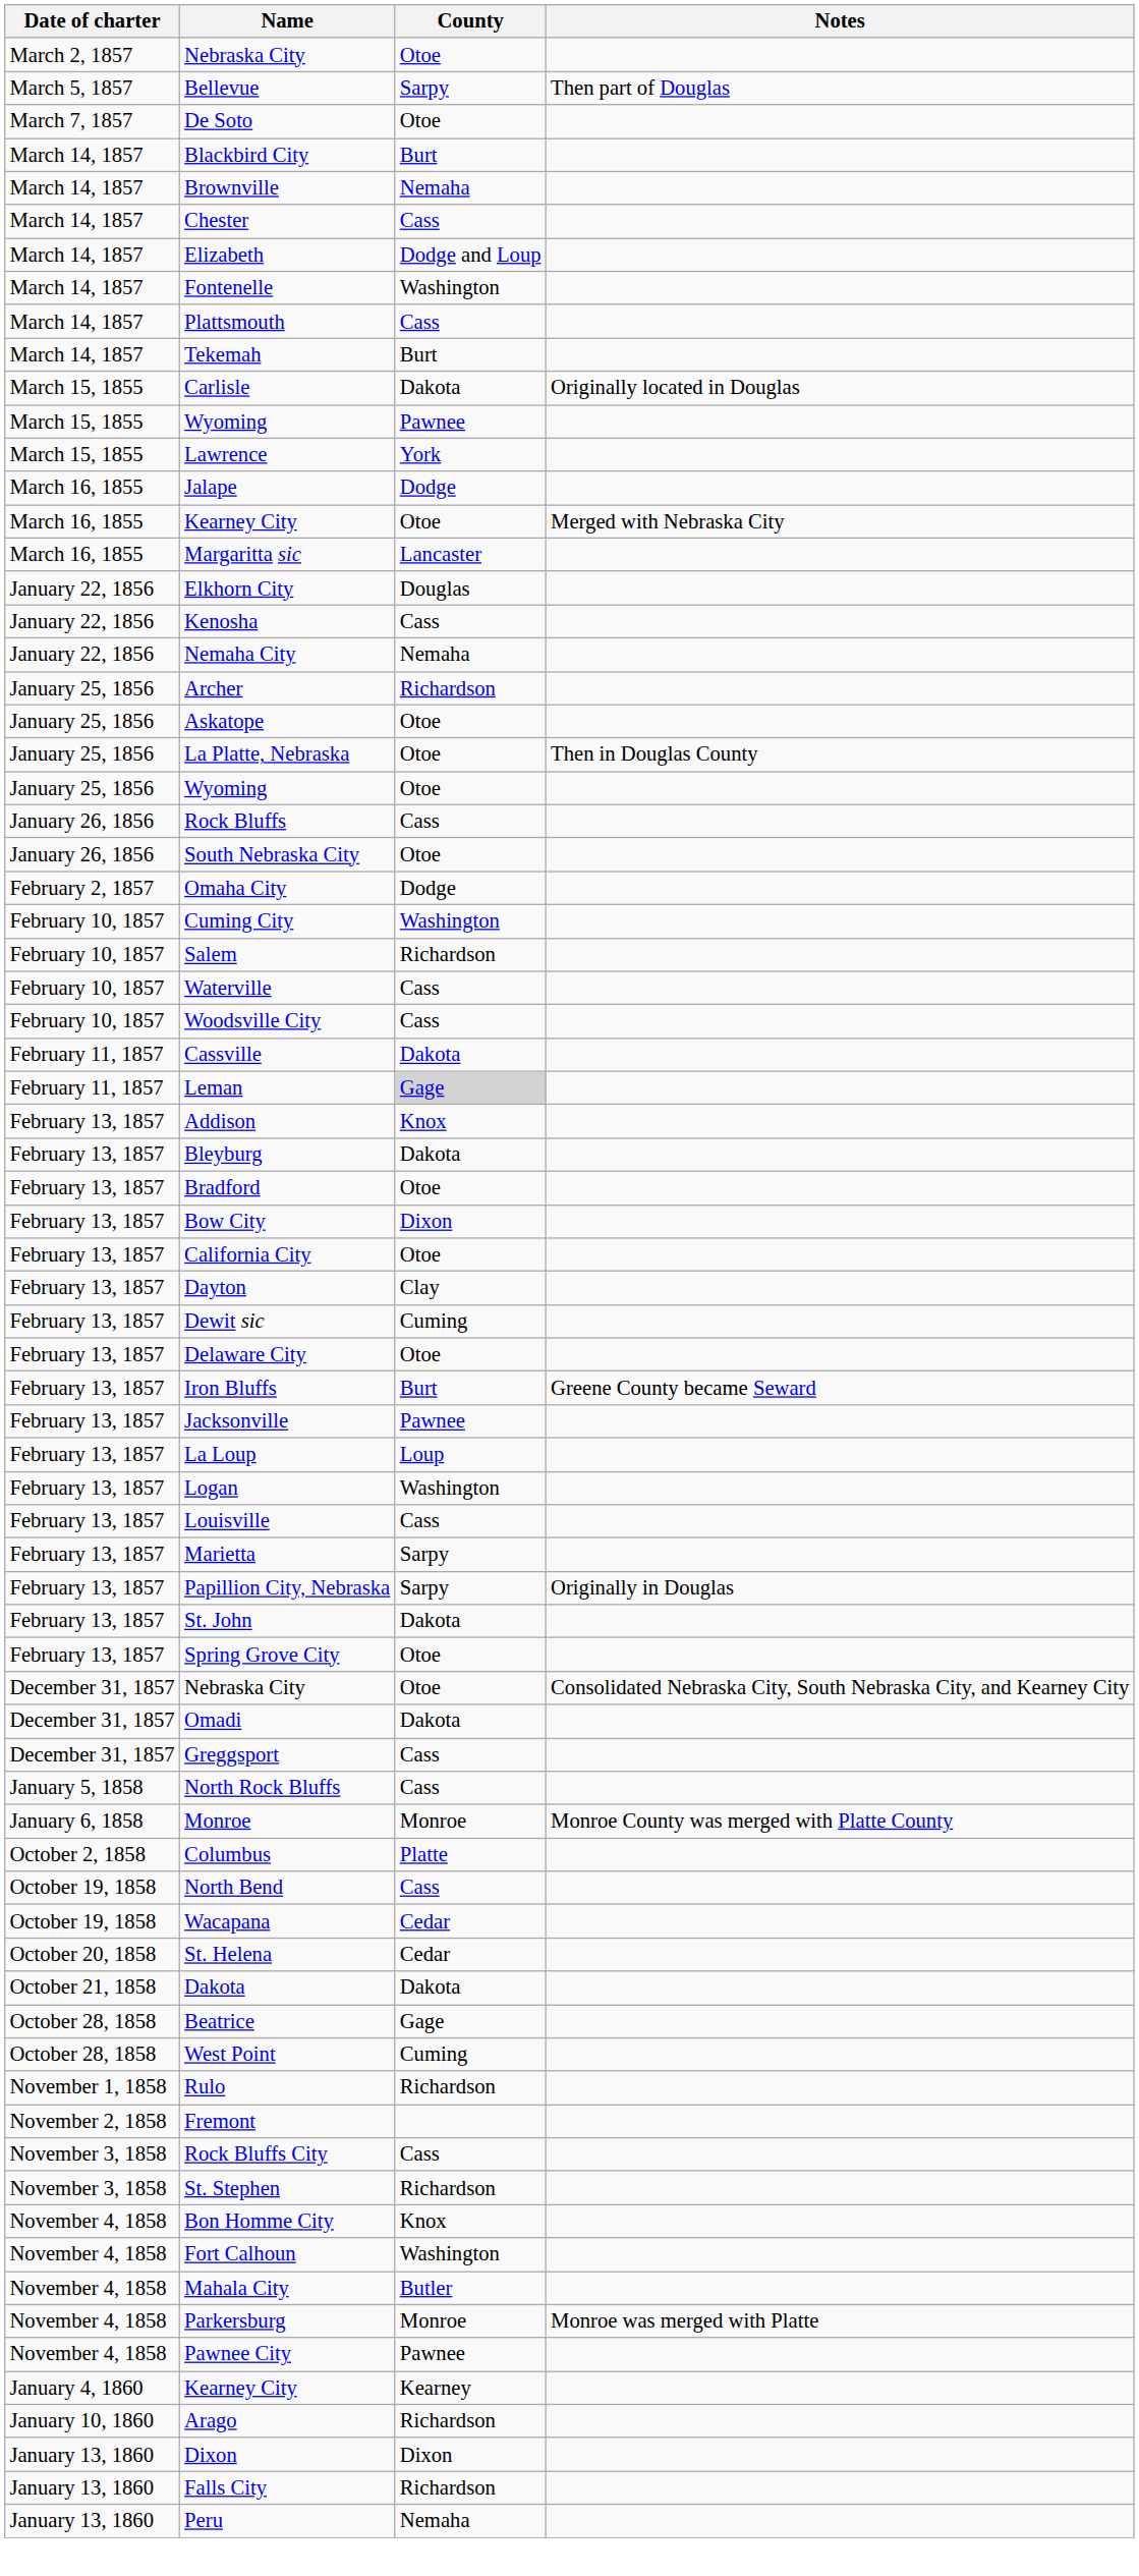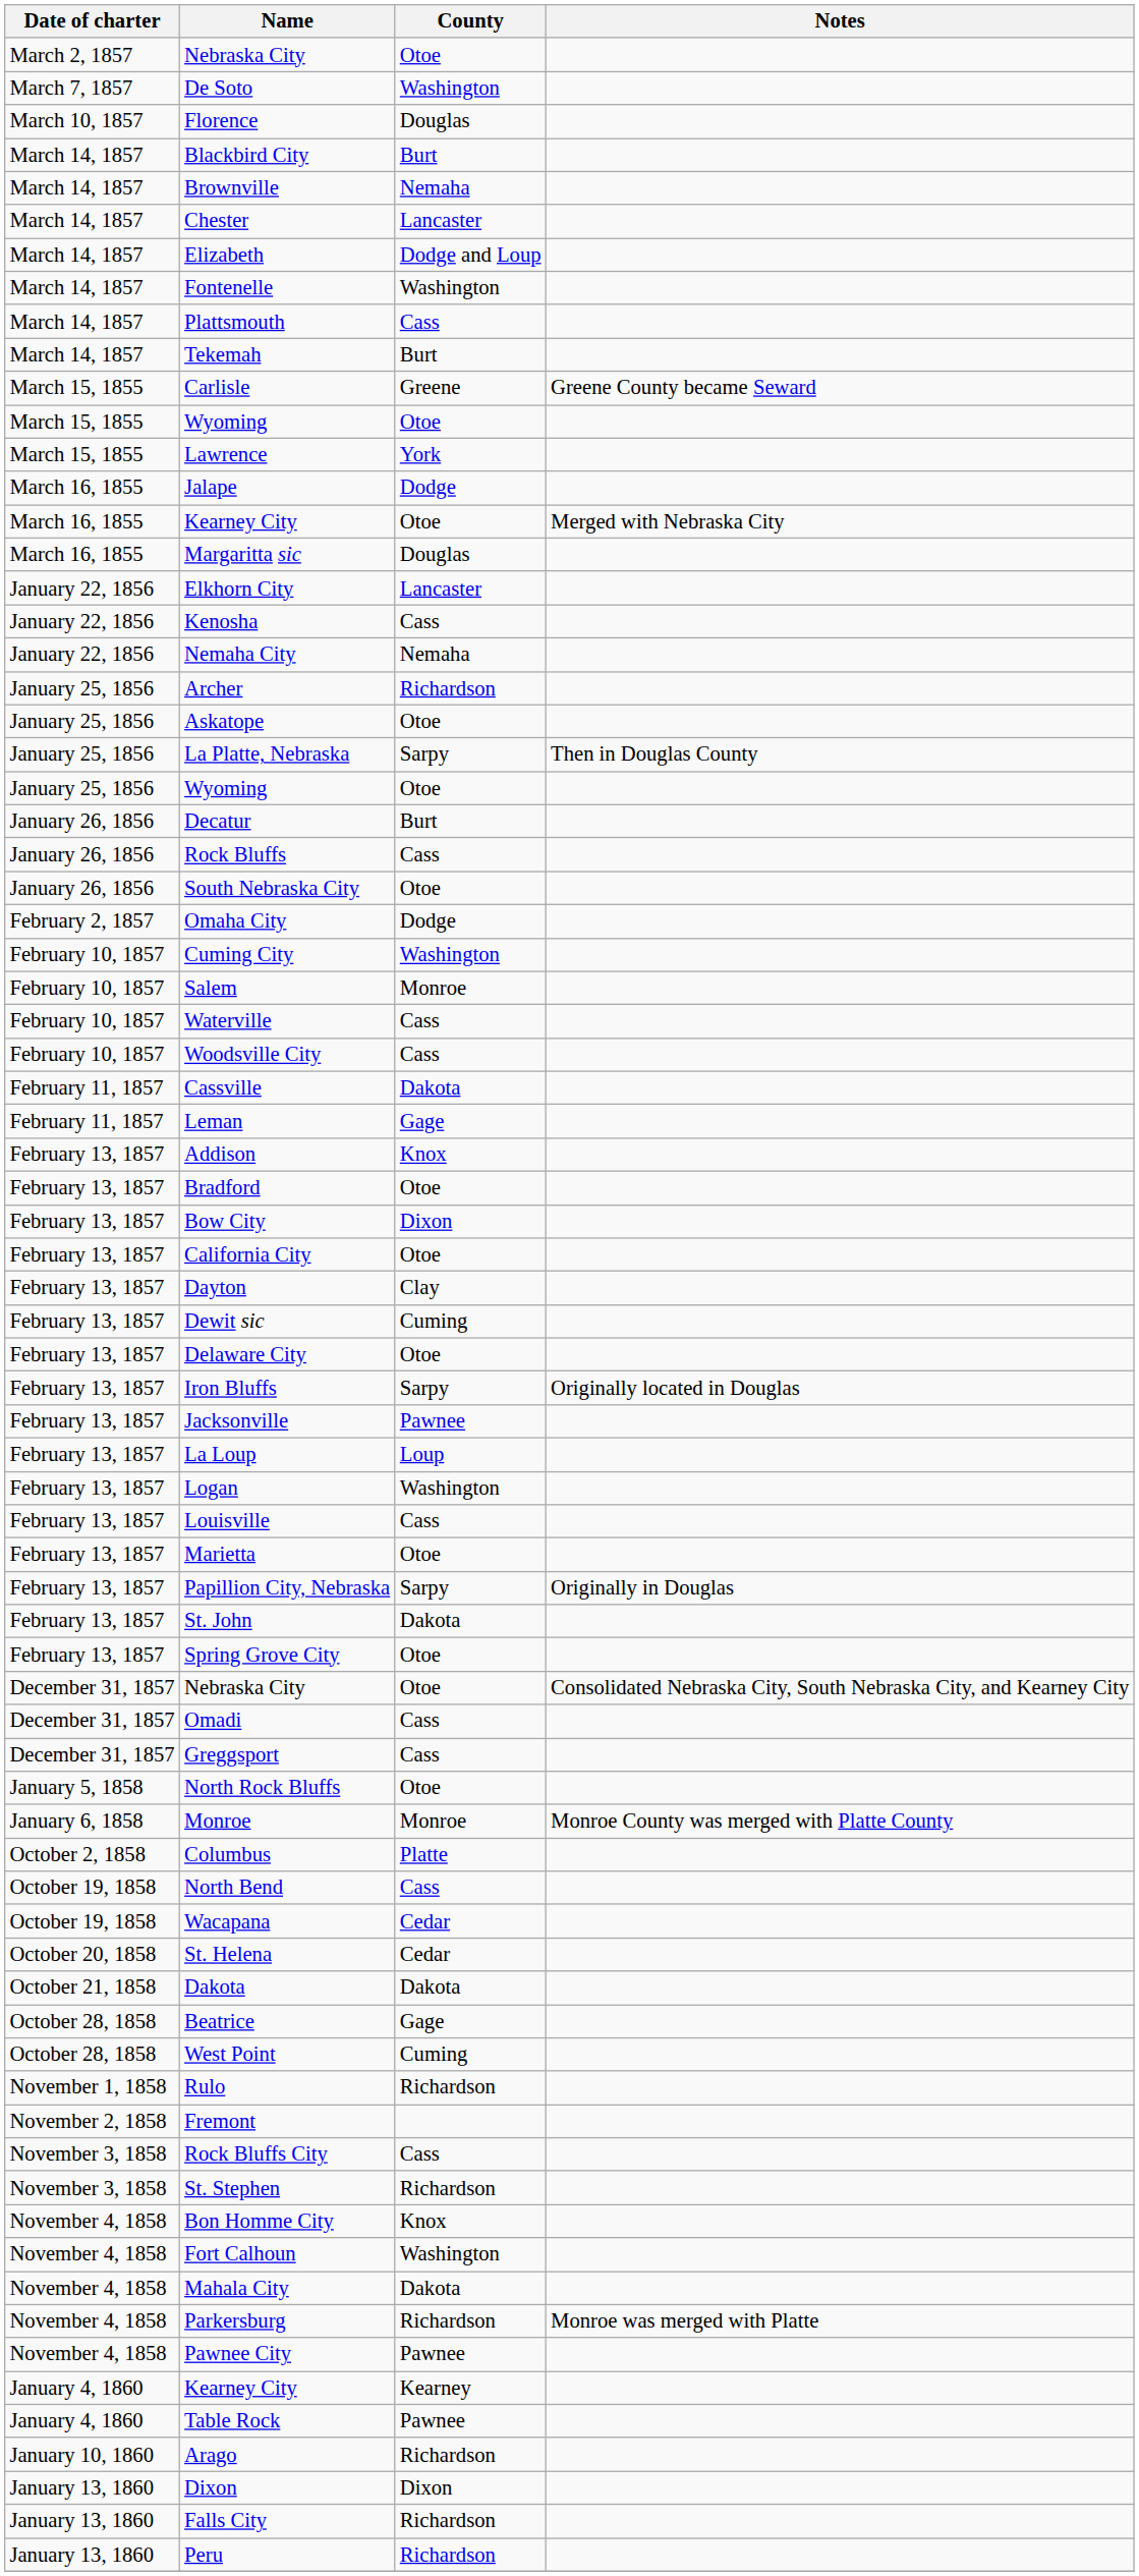 <table class="wikitable sortable">
 <tr>
 <th class="unsortable">Date of charter</th>
 <th>Name</th>
 <th>County</th>
 <th class="unsortable">Notes</th>
 </tr>
 <tr>
 <td>March 2, 1857</td>
 <td><a href='#'>Nebraska City</a></td>
 <td><a href='#'>Otoe</a></td>
 <td></td>
 </tr>
 <tr>
-<td>March 5, 1857</td>
-<td><a href='#'>Bellevue</a></td>
-<td><a href='#'>Sarpy</a></td>
-<td>Then part of <a href='#'>Douglas</a></td>
+<td>March 7, 1857</td>
+<td><a href='#'>De Soto</a></td>
+<td><a href='#'>Washington</a></td>
+<td></td>
 </tr>
 <tr>
-<td>March 7, 1857</td>
-<td><a href='#'>De Soto</a></td>
-<td>Otoe</td>
+<td>March 10, 1857</td>
+<td><a href='#'>Florence</a></td>
+<td>Douglas</td>
 <td></td>
 </tr>
 <tr>
 <td>March 14, 1857</td>
 <td><a href='#'>Blackbird City</a></td>
 <td><a href='#'>Burt</a></td>
 <td></td>
 </tr>
 <tr>
 <td>March 14, 1857</td>
 <td><a href='#'>Brownville</a></td>
 <td><a href='#'>Nemaha</a></td>
 <td></td>
 </tr>
 <tr>
 <td>March 14, 1857</td>
 <td><a href='#'>Chester</a></td>
-<td><a href='#'>Cass</a></td>
+<td><a href='#'>Lancaster</a></td>
 <td></td>
 </tr>
 <tr>
 <td>March 14, 1857</td>
 <td><a href='#'>Elizabeth</a></td>
 <td><a href='#'>Dodge</a> and <a href='#'>Loup</a></td>
 <td></td>
 </tr>
 <tr>
 <td>March 14, 1857</td>
 <td><a href='#'>Fontenelle</a></td>
 <td>Washington</td>
 <td></td>
 </tr>
 <tr>
 <td>March 14, 1857</td>
 <td><a href='#'>Plattsmouth</a></td>
 <td><a href='#'>Cass</a></td>
 <td></td>
 </tr>
 <tr>
 <td>March 14, 1857</td>
 <td><a href='#'>Tekemah</a></td>
 <td>Burt</td>
 <td></td>
 </tr>
 <tr>
 <td>March 15, 1855</td>
 <td><a href='#'>Carlisle</a></td>
-<td>Dakota</td>
-<td>Originally located in Douglas</td>
+<td>Greene</td>
+<td>Greene County became <a href='#'>Seward</a></td>
 </tr>
 <tr>
 <td>March 15, 1855</td>
 <td><a href='#'>Wyoming</a></td>
-<td><a href='#'>Pawnee</a></td>
+<td><a href='#'>Otoe</a></td>
 <td></td>
 </tr>
 <tr>
 <td>March 15, 1855</td>
 <td><a href='#'>Lawrence</a></td>
 <td><a href='#'>York</a></td>
 <td></td>
 </tr>
 <tr>
 <td>March 16, 1855</td>
 <td><a href='#'>Jalape</a></td>
 <td><a href='#'>Dodge</a></td>
 <td></td>
 </tr>
 <tr>
 <td>March 16, 1855</td>
 <td><a href='#'>Kearney City</a></td>
 <td>Otoe</td>
 <td>Merged with Nebraska City</td>
 </tr>
 <tr>
 <td>March 16, 1855</td>
 <td><a href='#'>Margaritta</a> <em><a href='#'>sic</a></em></td>
-<td><a href='#'>Lancaster</a></td>
+<td>Douglas</td>
 <td></td>
 </tr>
 <tr>
 <td>January 22, 1856</td>
 <td><a href='#'>Elkhorn City</a></td>
-<td>Douglas</td>
+<td><a href='#'>Lancaster</a></td>
 <td></td>
 </tr>
 <tr>
 <td>January 22, 1856</td>
 <td><a href='#'>Kenosha</a></td>
 <td>Cass</td>
 <td></td>
 </tr>
 <tr>
 <td>January 22, 1856</td>
 <td><a href='#'>Nemaha City</a></td>
 <td>Nemaha</td>
 <td></td>
 </tr>
 <tr>
 <td>January 25, 1856</td>
 <td><a href='#'>Archer</a></td>
 <td><a href='#'>Richardson</a></td>
 <td></td>
 </tr>
 <tr>
 <td>January 25, 1856</td>
 <td><a href='#'>Askatope</a></td>
 <td>Otoe</td>
 <td></td>
 </tr>
 <tr>
 <td>January 25, 1856</td>
 <td><a href='#'>La Platte, Nebraska</a></td>
-<td>Otoe</td>
+<td>Sarpy</td>
 <td>Then in Douglas County</td>
 </tr>
 <tr>
 <td>January 25, 1856</td>
 <td><a href='#'>Wyoming</a></td>
 <td>Otoe</td>
+<td></td>
+</tr>
+<tr>
+<td>January 26, 1856</td>
+<td><a href='#'>Decatur</a></td>
+<td>Burt</td>
 <td></td>
 </tr>
 <tr>
 <td>January 26, 1856</td>
 <td><a href='#'>Rock Bluffs</a></td>
 <td>Cass</td>
 <td></td>
 </tr>
 <tr>
 <td>January 26, 1856</td>
 <td><a href='#'>South Nebraska City</a></td>
 <td>Otoe</td>
 <td></td>
 </tr>
 <tr>
 <td>February 2, 1857</td>
 <td><a href='#'>Omaha City</a></td>
 <td>Dodge</td>
 <td></td>
 </tr>
 <tr>
 <td>February 10, 1857</td>
 <td><a href='#'>Cuming City</a></td>
 <td><a href='#'>Washington</a></td>
 <td></td>
 </tr>
 <tr>
 <td>February 10, 1857</td>
 <td><a href='#'>Salem</a></td>
-<td>Richardson</td>
+<td>Monroe</td>
 <td></td>
 </tr>
 <tr>
 <td>February 10, 1857</td>
 <td><a href='#'>Waterville</a></td>
 <td>Cass</td>
 <td></td>
 </tr>
 <tr>
 <td>February 10, 1857</td>
 <td><a href='#'>Woodsville City</a></td>
 <td>Cass</td>
 <td></td>
 </tr>
 <tr>
 <td>February 11, 1857</td>
 <td><a href='#'>Cassville</a></td>
 <td><a href='#'>Dakota</a></td>
 <td></td>
 </tr>
 <tr>
 <td>February 11, 1857</td>
 <td><a href='#'>Leman</a></td>
-<td style="background: lightgrey;"><a href='#'>Gage</a></td>
+<td><a href='#'>Gage</a></td>
 <td></td>
 </tr>
 <tr>
 <td>February 13, 1857</td>
 <td><a href='#'>Addison</a></td>
 <td><a href='#'>Knox</a></td>
-<td></td>
-</tr>
-<tr>
-<td>February 13, 1857</td>
-<td><a href='#'>Bleyburg</a></td>
-<td>Dakota</td>
 <td></td>
 </tr>
 <tr>
 <td>February 13, 1857</td>
 <td><a href='#'>Bradford</a></td>
 <td>Otoe</td>
 <td></td>
 </tr>
 <tr>
 <td>February 13, 1857</td>
 <td><a href='#'>Bow City</a></td>
 <td><a href='#'>Dixon</a></td>
 <td></td>
 </tr>
 <tr>
 <td>February 13, 1857</td>
 <td><a href='#'>California City</a></td>
 <td>Otoe</td>
 <td></td>
 </tr>
 <tr>
 <td>February 13, 1857</td>
 <td><a href='#'>Dayton</a></td>
 <td>Clay</td>
 <td></td>
 </tr>
 <tr>
 <td>February 13, 1857</td>
 <td><a href='#'>Dewit</a> <em>sic</em></td>
 <td>Cuming</td>
 <td></td>
 </tr>
 <tr>
 <td>February 13, 1857</td>
 <td><a href='#'>Delaware City</a></td>
 <td>Otoe</td>
 <td></td>
 </tr>
 <tr>
 <td>February 13, 1857</td>
 <td><a href='#'>Iron Bluffs</a></td>
-<td><a href='#'>Burt</a></td>
-<td>Greene County became <a href='#'>Seward</a></td>
+<td>Sarpy</td>
+<td>Originally located in Douglas</td>
 </tr>
 <tr>
 <td>February 13, 1857</td>
 <td><a href='#'>Jacksonville</a></td>
 <td><a href='#'>Pawnee</a></td>
 <td></td>
 </tr>
 <tr>
 <td>February 13, 1857</td>
 <td><a href='#'>La Loup</a></td>
 <td><a href='#'>Loup</a></td>
 <td></td>
 </tr>
 <tr>
 <td>February 13, 1857</td>
 <td><a href='#'>Logan</a></td>
 <td>Washington</td>
 <td></td>
 </tr>
 <tr>
 <td>February 13, 1857</td>
 <td><a href='#'>Louisville</a></td>
 <td>Cass</td>
 <td></td>
 </tr>
 <tr>
 <td>February 13, 1857</td>
 <td><a href='#'>Marietta</a></td>
-<td>Sarpy</td>
+<td>Otoe</td>
 <td></td>
 </tr>
 <tr>
 <td>February 13, 1857</td>
 <td><a href='#'>Papillion City, Nebraska</a></td>
 <td>Sarpy</td>
 <td>Originally in Douglas</td>
 </tr>
 <tr>
 <td>February 13, 1857</td>
 <td><a href='#'>St. John</a></td>
 <td>Dakota</td>
 <td></td>
 </tr>
 <tr>
 <td>February 13, 1857</td>
 <td><a href='#'>Spring Grove City</a></td>
 <td>Otoe</td>
 <td></td>
 </tr>
 <tr>
 <td>December 31, 1857</td>
 <td>Nebraska City</td>
 <td>Otoe</td>
 <td>Consolidated Nebraska City, South Nebraska City, and Kearney City</td>
 </tr>
 <tr>
 <td>December 31, 1857</td>
 <td><a href='#'>Omadi</a></td>
-<td>Dakota</td>
+<td>Cass</td>
 <td></td>
 </tr>
 <tr>
 <td>December 31, 1857</td>
 <td><a href='#'>Greggsport</a></td>
 <td>Cass</td>
 <td></td>
 </tr>
 <tr>
 <td>January 5, 1858</td>
 <td><a href='#'>North Rock Bluffs</a></td>
-<td>Cass</td>
+<td>Otoe</td>
 <td></td>
 </tr>
 <tr>
 <td>January 6, 1858</td>
 <td><a href='#'>Monroe</a></td>
 <td>Monroe</td>
 <td>Monroe County was merged with <a href='#'>Platte County</a></td>
 </tr>
 <tr>
 <td>October 2, 1858</td>
 <td><a href='#'>Columbus</a></td>
 <td><a href='#'>Platte</a></td>
 <td></td>
 </tr>
 <tr>
 <td>October 19, 1858</td>
 <td><a href='#'>North Bend</a></td>
 <td><a href='#'>Cass</a></td>
 <td></td>
 </tr>
 <tr>
 <td>October 19, 1858</td>
 <td><a href='#'>Wacapana</a></td>
 <td><a href='#'>Cedar</a></td>
 <td></td>
 </tr>
 <tr>
 <td>October 20, 1858</td>
 <td><a href='#'>St. Helena</a></td>
 <td>Cedar</td>
 <td></td>
 </tr>
 <tr>
 <td>October 21, 1858</td>
 <td><a href='#'>Dakota</a></td>
 <td>Dakota</td>
 <td></td>
 </tr>
 <tr>
 <td>October 28, 1858</td>
 <td><a href='#'>Beatrice</a></td>
 <td>Gage</td>
 <td></td>
 </tr>
 <tr>
 <td>October 28, 1858</td>
 <td><a href='#'>West Point</a></td>
 <td>Cuming</td>
 <td></td>
 </tr>
 <tr>
 <td>November 1, 1858</td>
 <td><a href='#'>Rulo</a></td>
 <td>Richardson</td>
 <td></td>
 </tr>
 <tr>
 <td>November 2, 1858</td>
 <td><a href='#'>Fremont</a></td>
 <td></td>
 <td></td>
 </tr>
 <tr>
 <td>November 3, 1858</td>
 <td><a href='#'>Rock Bluffs City</a></td>
 <td>Cass</td>
 <td></td>
 </tr>
 <tr>
 <td>November 3, 1858</td>
 <td><a href='#'>St. Stephen</a></td>
 <td>Richardson</td>
 <td></td>
 </tr>
 <tr>
 <td>November 4, 1858</td>
 <td><a href='#'>Bon Homme City</a></td>
 <td>Knox</td>
 <td></td>
 </tr>
 <tr>
 <td>November 4, 1858</td>
 <td><a href='#'>Fort Calhoun</a></td>
 <td>Washington</td>
 <td></td>
 </tr>
 <tr>
 <td>November 4, 1858</td>
 <td><a href='#'>Mahala City</a></td>
-<td><a href='#'>Butler</a></td>
+<td>Dakota</td>
 <td></td>
 </tr>
 <tr>
 <td>November 4, 1858</td>
 <td><a href='#'>Parkersburg</a></td>
-<td>Monroe</td>
+<td>Richardson</td>
 <td>Monroe was merged with Platte</td>
 </tr>
 <tr>
 <td>November 4, 1858</td>
 <td><a href='#'>Pawnee City</a></td>
 <td>Pawnee</td>
 <td></td>
 </tr>
 <tr>
 <td>January 4, 1860</td>
 <td><a href='#'>Kearney City</a></td>
 <td>Kearney</td>
+<td></td>
+</tr>
+<tr>
+<td>January 4, 1860</td>
+<td><a href='#'>Table Rock</a></td>
+<td>Pawnee</td>
 <td></td>
 </tr>
 <tr>
 <td>January 10, 1860</td>
 <td><a href='#'>Arago</a></td>
 <td>Richardson</td>
 <td></td>
 </tr>
 <tr>
 <td>January 13, 1860</td>
 <td><a href='#'>Dixon</a></td>
 <td>Dixon</td>
 <td></td>
 </tr>
 <tr>
 <td>January 13, 1860</td>
 <td><a href='#'>Falls City</a></td>
 <td>Richardson</td>
 <td></td>
 </tr>
 <tr>
 <td>January 13, 1860</td>
 <td><a href='#'>Peru</a></td>
-<td>Nemaha</td>
+<td><a href='#'>Richardson</a></td>
 <td></td>
 </tr>
 <tr>
 </tr>
 </table>
